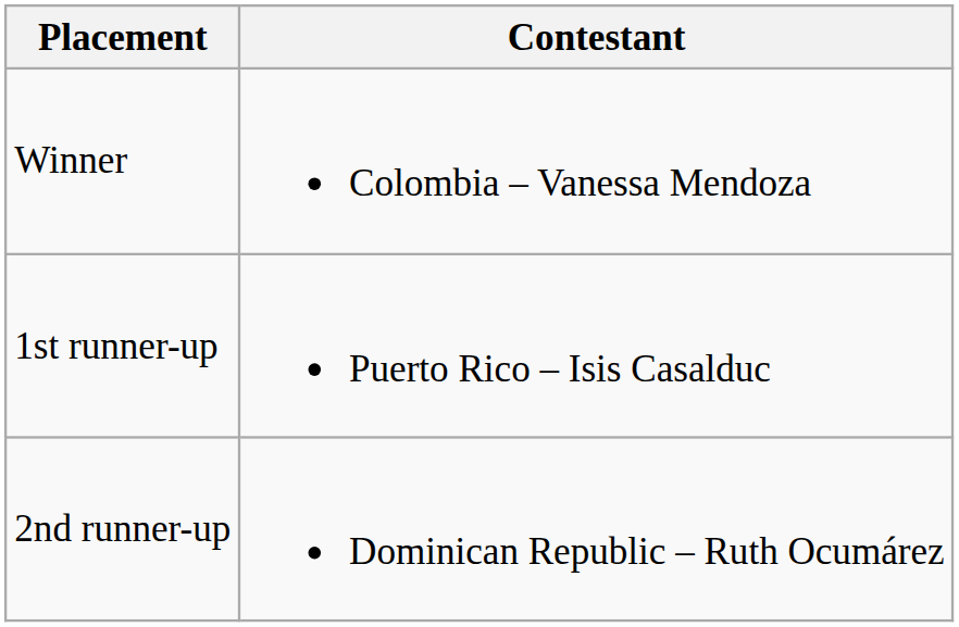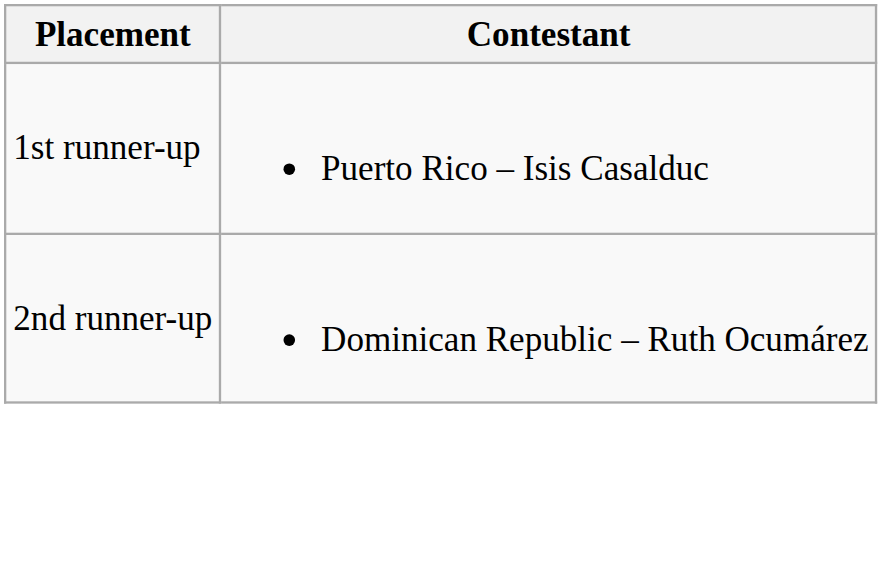 <table class="wikitable sortable" style="font-size:95%;">
 <tr>
 <th>Placement</th>
 <th>Contestant</th>
-</tr>
-<tr>
-<td>Winner</td>
-<td><br><ul><li> Colombia – Vanessa Mendoza</li></ul></td>
 </tr>
 <tr>
 <td>1st runner-up</td>
 <td><br><ul><li> Puerto Rico – Isis Casalduc</li></ul></td>
 </tr>
 <tr>
 <td>2nd runner-up</td>
 <td><br><ul><li> Dominican Republic – Ruth Ocumárez</li></ul></td>
 </tr>
 </table>
